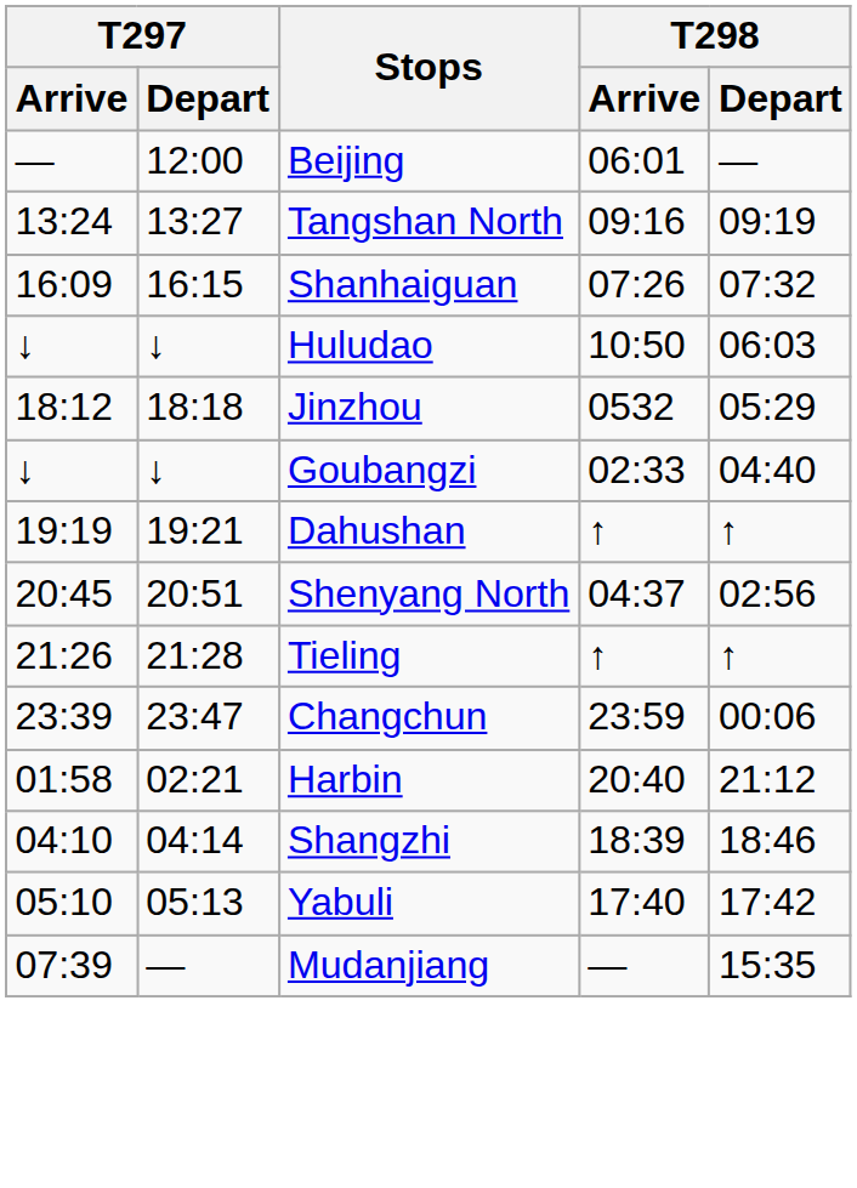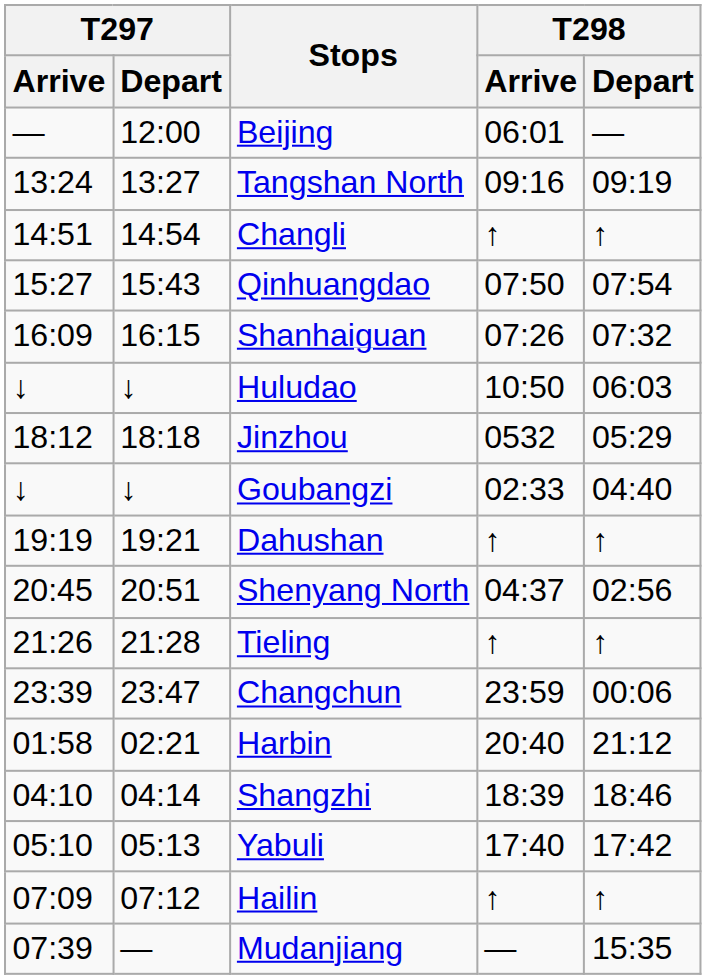 <table class="wikitable">
 <tr>
 <th colspan="2">T297</th>
 <th rowspan="2">Stops</th>
 <th colspan="2">T298</th>
 </tr>
 <tr>
 <th>Arrive</th>
 <th>Depart</th>
 <th>Arrive</th>
 <th>Depart</th>
 </tr>
 <tr>
 <td>—</td>
 <td>12:00</td>
 <td><a href='#'>Beijing</a></td>
 <td>06:01</td>
 <td>—</td>
 </tr>
 <tr>
 <td>13:24</td>
 <td>13:27</td>
 <td><a href='#'>Tangshan North</a></td>
 <td>09:16</td>
 <td>09:19</td>
+</tr>
+<tr>
+<td>14:51</td>
+<td>14:54</td>
+<td><a href='#'>Changli</a></td>
+<td>↑</td>
+<td>↑</td>
+</tr>
+<tr>
+<td>15:27</td>
+<td>15:43</td>
+<td><a href='#'>Qinhuangdao</a></td>
+<td>07:50</td>
+<td>07:54</td>
 </tr>
 <tr>
 <td>16:09</td>
 <td>16:15</td>
 <td><a href='#'>Shanhaiguan</a></td>
 <td>07:26</td>
 <td>07:32</td>
 </tr>
 <tr>
 <td>↓</td>
 <td>↓</td>
 <td><a href='#'>Huludao</a></td>
 <td>10:50</td>
 <td>06:03</td>
 </tr>
 <tr>
 <td>18:12</td>
 <td>18:18</td>
 <td><a href='#'>Jinzhou</a></td>
 <td>0532</td>
 <td>05:29</td>
 </tr>
 <tr>
 <td>↓</td>
 <td>↓</td>
 <td><a href='#'>Goubangzi</a></td>
 <td>02:33</td>
 <td>04:40</td>
 </tr>
 <tr>
 <td>19:19</td>
 <td>19:21</td>
 <td><a href='#'>Dahushan</a></td>
 <td>↑</td>
 <td>↑</td>
 </tr>
 <tr>
 <td>20:45</td>
 <td>20:51</td>
 <td><a href='#'>Shenyang North</a></td>
 <td>04:37</td>
 <td>02:56</td>
 </tr>
 <tr>
 <td>21:26</td>
 <td>21:28</td>
 <td><a href='#'>Tieling</a></td>
 <td>↑</td>
 <td>↑</td>
 </tr>
 <tr>
 <td>23:39</td>
 <td>23:47</td>
 <td><a href='#'>Changchun</a></td>
 <td>23:59</td>
 <td>00:06</td>
 </tr>
 <tr>
 <td>01:58</td>
 <td>02:21</td>
 <td><a href='#'>Harbin</a></td>
 <td>20:40</td>
 <td>21:12</td>
 </tr>
 <tr>
 <td>04:10</td>
 <td>04:14</td>
 <td><a href='#'>Shangzhi</a></td>
 <td>18:39</td>
 <td>18:46</td>
 </tr>
 <tr>
 <td>05:10</td>
 <td>05:13</td>
 <td><a href='#'>Yabuli</a></td>
 <td>17:40</td>
 <td>17:42</td>
 </tr>
 <tr>
+<td>07:09</td>
+<td>07:12</td>
+<td><a href='#'>Hailin</a></td>
+<td>↑</td>
+<td>↑</td>
+</tr>
+<tr>
 <td>07:39</td>
 <td>—</td>
 <td><a href='#'>Mudanjiang</a></td>
 <td>—</td>
 <td>15:35</td>
 </tr>
 </table>
